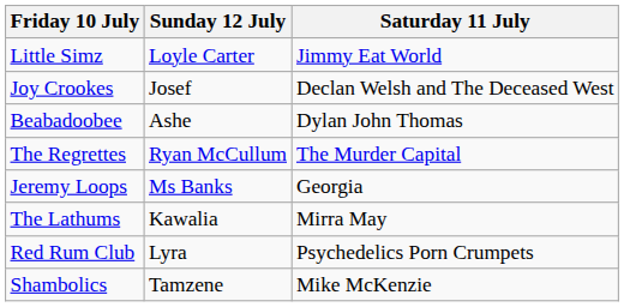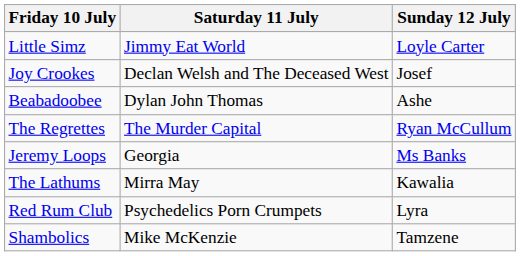 <table class="wikitable">
 <tr>
 <th>Friday 10 July</th>
+<th>Saturday 11 July</th>
 <th>Sunday 12 July</th>
-<th>Saturday 11 July</th>
 </tr>
 <tr>
 <td><a href='#'>Little Simz</a></td>
+<td><a href='#'>Jimmy Eat World</a></td>
 <td><a href='#'>Loyle Carter</a></td>
-<td><a href='#'>Jimmy Eat World</a></td>
 </tr>
 <tr>
 <td><a href='#'>Joy Crookes</a></td>
+<td>Declan Welsh and The Deceased West</td>
 <td>Josef</td>
-<td>Declan Welsh and The Deceased West</td>
 </tr>
 <tr>
 <td><a href='#'>Beabadoobee</a></td>
+<td>Dylan John Thomas</td>
 <td>Ashe</td>
-<td>Dylan John Thomas</td>
 </tr>
 <tr>
 <td><a href='#'>The Regrettes</a></td>
+<td><a href='#'>The Murder Capital</a></td>
 <td><a href='#'>Ryan McCullum</a></td>
-<td><a href='#'>The Murder Capital</a></td>
 </tr>
 <tr>
 <td><a href='#'>Jeremy Loops</a></td>
+<td>Georgia</td>
 <td><a href='#'>Ms Banks</a></td>
-<td>Georgia</td>
 </tr>
 <tr>
 <td><a href='#'>The Lathums</a></td>
+<td>Mirra May</td>
 <td>Kawalia</td>
-<td>Mirra May</td>
 </tr>
 <tr>
 <td><a href='#'>Red Rum Club</a></td>
+<td>Psychedelics Porn Crumpets</td>
 <td>Lyra</td>
-<td>Psychedelics Porn Crumpets</td>
 </tr>
 <tr>
 <td><a href='#'>Shambolics</a></td>
+<td>Mike McKenzie</td>
 <td>Tamzene</td>
-<td>Mike McKenzie</td>
 </tr>
 </table>
